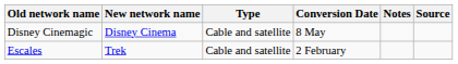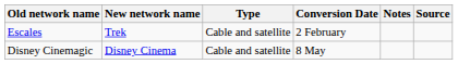 <table class="wikitable">
 <tr>
 <th>Old network name</th>
 <th>New network name</th>
 <th>Type</th>
 <th>Conversion Date</th>
 <th>Notes</th>
 <th>Source</th>
 </tr>
 <tr>
+<td><a href='#'>Escales</a></td>
+<td><a href='#'>Trek</a></td>
+<td>Cable and satellite</td>
+<td>2 February</td>
+<td></td>
+<td></td>
+</tr>
+<tr>
 <td>Disney Cinemagic</td>
 <td><a href='#'>Disney Cinema</a></td>
 <td>Cable and satellite</td>
 <td>8 May</td>
 <td></td>
 <td></td>
 </tr>
-<tr>
-<td><a href='#'>Escales</a></td>
-<td><a href='#'>Trek</a></td>
-<td>Cable and satellite</td>
-<td>2 February</td>
-<td></td>
-<td></td>
-</tr>
 </table>
